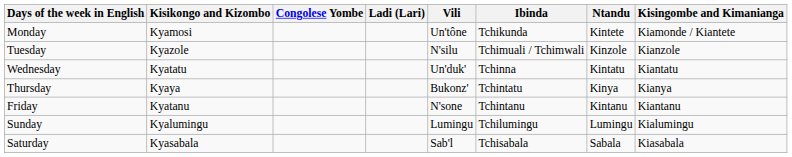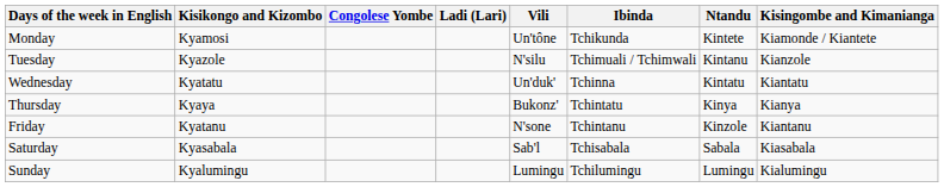 <table class="wikitable sortable mw-collapsible">
 <tr>
 <th>Days of the week in English</th>
 <th>Kisikongo and Kizombo</th>
 <th><a href='#'>Congolese</a> Yombe</th>
 <th>Ladi (Lari)</th>
 <th>Vili</th>
 <th>Ibinda</th>
 <th>Ntandu</th>
 <th>Kisingombe and Kimanianga</th>
 </tr>
 <tr>
 <td>Monday</td>
 <td>Kyamosi</td>
 <td></td>
 <td></td>
 <td>Un'tône</td>
 <td>Tchikunda</td>
 <td>Kintete</td>
 <td>Kiamonde / Kiantete</td>
 </tr>
 <tr>
 <td>Tuesday</td>
 <td>Kyazole</td>
 <td></td>
 <td></td>
 <td>N'silu</td>
 <td>Tchimuali / Tchimwali</td>
-<td>Kinzole</td>
+<td>Kintanu</td>
 <td>Kianzole</td>
 </tr>
 <tr>
 <td>Wednesday</td>
 <td>Kyatatu</td>
 <td></td>
 <td></td>
 <td>Un'duk'</td>
 <td>Tchinna</td>
 <td>Kintatu</td>
 <td>Kiantatu</td>
 </tr>
 <tr>
 <td>Thursday</td>
 <td>Kyaya</td>
 <td></td>
 <td></td>
 <td>Bukonz'</td>
 <td>Tchintatu</td>
 <td>Kinya</td>
 <td>Kianya</td>
 </tr>
 <tr>
 <td>Friday</td>
 <td>Kyatanu</td>
 <td></td>
 <td></td>
 <td>N'sone</td>
 <td>Tchintanu</td>
-<td>Kintanu</td>
+<td>Kinzole</td>
 <td>Kiantanu</td>
+</tr>
+<tr>
+<td>Saturday</td>
+<td>Kyasabala</td>
+<td></td>
+<td></td>
+<td>Sab'l</td>
+<td>Tchisabala</td>
+<td>Sabala</td>
+<td>Kiasabala</td>
 </tr>
 <tr>
 <td>Sunday</td>
 <td>Kyalumingu</td>
 <td></td>
 <td></td>
 <td>Lumingu</td>
 <td>Tchilumingu</td>
 <td>Lumingu</td>
 <td>Kialumingu</td>
 </tr>
-<tr>
-<td>Saturday</td>
-<td>Kyasabala</td>
-<td></td>
-<td></td>
-<td>Sab'l</td>
-<td>Tchisabala</td>
-<td>Sabala</td>
-<td>Kiasabala</td>
-</tr>
 </table>
